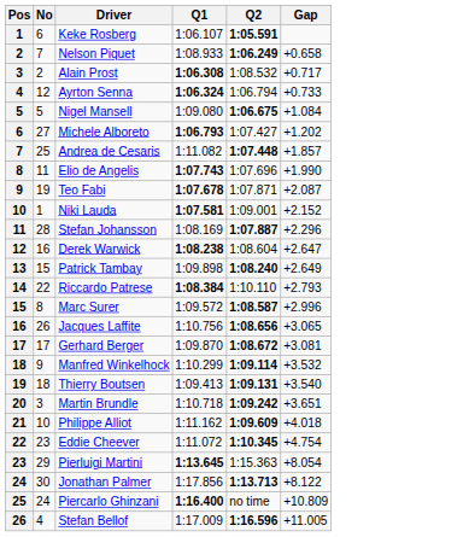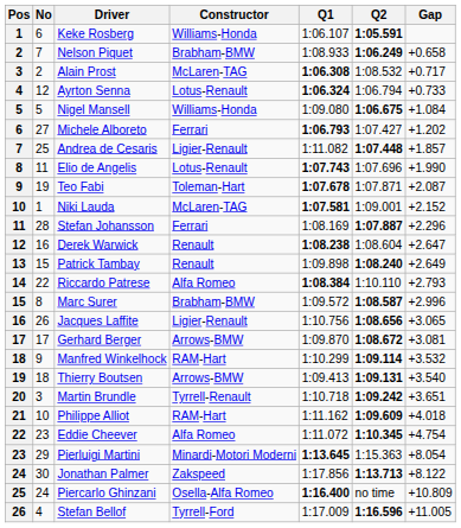 <table class="wikitable sortable" style="font-size: 95%;">
 <tr>
 <th>Pos</th>
 <th>No</th>
 <th>Driver</th>
+<th>Constructor</th>
 <th>Q1</th>
 <th>Q2</th>
 <th>Gap</th>
 </tr>
 <tr>
 <th>1</th>
 <td>6</td>
 <td> <a href='#'>Keke Rosberg</a></td>
+<td><a href='#'>Williams</a>-<a href='#'>Honda</a></td>
 <td>1:06.107</td>
 <td><strong>1:05.591</strong></td>
 <td></td>
 </tr>
 <tr>
 <th>2</th>
 <td>7</td>
 <td> <a href='#'>Nelson Piquet</a></td>
+<td><a href='#'>Brabham</a>-<a href='#'>BMW</a></td>
 <td>1:08.933</td>
 <td><strong>1:06.249</strong></td>
 <td>+0.658</td>
 </tr>
 <tr>
 <th>3</th>
 <td>2</td>
 <td> <a href='#'>Alain Prost</a></td>
+<td><a href='#'>McLaren</a>-<a href='#'>TAG</a></td>
 <td><strong>1:06.308</strong></td>
 <td>1:08.532</td>
 <td>+0.717</td>
 </tr>
 <tr>
 <th>4</th>
 <td>12</td>
 <td> <a href='#'>Ayrton Senna</a></td>
+<td><a href='#'>Lotus</a>-<a href='#'>Renault</a></td>
 <td><strong>1:06.324</strong></td>
 <td>1:06.794</td>
 <td>+0.733</td>
 </tr>
 <tr>
 <th>5</th>
 <td>5</td>
 <td> <a href='#'>Nigel Mansell</a></td>
+<td><a href='#'>Williams</a>-<a href='#'>Honda</a></td>
 <td>1:09.080</td>
 <td><strong>1:06.675</strong></td>
 <td>+1.084</td>
 </tr>
 <tr>
 <th>6</th>
 <td>27</td>
 <td> <a href='#'>Michele Alboreto</a></td>
+<td><a href='#'>Ferrari</a></td>
 <td><strong>1:06.793</strong></td>
 <td>1:07.427</td>
 <td>+1.202</td>
 </tr>
 <tr>
 <th>7</th>
 <td>25</td>
 <td> <a href='#'>Andrea de Cesaris</a></td>
+<td><a href='#'>Ligier</a>-<a href='#'>Renault</a></td>
 <td>1:11.082</td>
 <td><strong>1:07.448</strong></td>
 <td>+1.857</td>
 </tr>
 <tr>
 <th>8</th>
 <td>11</td>
 <td> <a href='#'>Elio de Angelis</a></td>
+<td><a href='#'>Lotus</a>-<a href='#'>Renault</a></td>
 <td><strong>1:07.743</strong></td>
 <td>1:07.696</td>
 <td>+1.990</td>
 </tr>
 <tr>
 <th>9</th>
 <td>19</td>
 <td> <a href='#'>Teo Fabi</a></td>
+<td><a href='#'>Toleman</a>-<a href='#'>Hart</a></td>
 <td><strong>1:07.678</strong></td>
 <td>1:07.871</td>
 <td>+2.087</td>
 </tr>
 <tr>
 <th>10</th>
 <td>1</td>
 <td> <a href='#'>Niki Lauda</a></td>
+<td><a href='#'>McLaren</a>-<a href='#'>TAG</a></td>
 <td><strong>1:07.581</strong></td>
 <td>1:09.001</td>
 <td>+2.152</td>
 </tr>
 <tr>
 <th>11</th>
 <td>28</td>
 <td> <a href='#'>Stefan Johansson</a></td>
+<td><a href='#'>Ferrari</a></td>
 <td>1:08.169</td>
 <td><strong>1:07.887</strong></td>
 <td>+2.296</td>
 </tr>
 <tr>
 <th>12</th>
 <td>16</td>
 <td> <a href='#'>Derek Warwick</a></td>
+<td><a href='#'>Renault</a></td>
 <td><strong>1:08.238</strong></td>
 <td>1:08.604</td>
 <td>+2.647</td>
 </tr>
 <tr>
 <th>13</th>
 <td>15</td>
 <td> <a href='#'>Patrick Tambay</a></td>
+<td><a href='#'>Renault</a></td>
 <td>1:09.898</td>
 <td><strong>1:08.240</strong></td>
 <td>+2.649</td>
 </tr>
 <tr>
 <th>14</th>
 <td>22</td>
 <td> <a href='#'>Riccardo Patrese</a></td>
+<td><a href='#'>Alfa Romeo</a></td>
 <td><strong>1:08.384</strong></td>
 <td>1:10.110</td>
 <td>+2.793</td>
 </tr>
 <tr>
 <th>15</th>
 <td>8</td>
 <td> <a href='#'>Marc Surer</a></td>
+<td><a href='#'>Brabham</a>-<a href='#'>BMW</a></td>
 <td>1:09.572</td>
 <td><strong>1:08.587</strong></td>
 <td>+2.996</td>
 </tr>
 <tr>
 <th>16</th>
 <td>26</td>
 <td> <a href='#'>Jacques Laffite</a></td>
+<td><a href='#'>Ligier</a>-<a href='#'>Renault</a></td>
 <td>1:10.756</td>
 <td><strong>1:08.656</strong></td>
 <td>+3.065</td>
 </tr>
 <tr>
 <th>17</th>
 <td>17</td>
 <td> <a href='#'>Gerhard Berger</a></td>
+<td><a href='#'>Arrows</a>-<a href='#'>BMW</a></td>
 <td>1:09.870</td>
 <td><strong>1:08.672</strong></td>
 <td>+3.081</td>
 </tr>
 <tr>
 <th>18</th>
 <td>9</td>
 <td> <a href='#'>Manfred Winkelhock</a></td>
+<td><a href='#'>RAM</a>-<a href='#'>Hart</a></td>
 <td>1:10.299</td>
 <td><strong>1:09.114</strong></td>
 <td>+3.532</td>
 </tr>
 <tr>
 <th>19</th>
 <td>18</td>
 <td> <a href='#'>Thierry Boutsen</a></td>
+<td><a href='#'>Arrows</a>-<a href='#'>BMW</a></td>
 <td>1:09.413</td>
 <td><strong>1:09.131</strong></td>
 <td>+3.540</td>
 </tr>
 <tr>
 <th>20</th>
 <td>3</td>
 <td> <a href='#'>Martin Brundle</a></td>
+<td><a href='#'>Tyrrell</a>-<a href='#'>Renault</a></td>
 <td>1:10.718</td>
 <td><strong>1:09.242</strong></td>
 <td>+3.651</td>
 </tr>
 <tr>
 <th>21</th>
 <td>10</td>
 <td> <a href='#'>Philippe Alliot</a></td>
+<td><a href='#'>RAM</a>-<a href='#'>Hart</a></td>
 <td>1:11.162</td>
 <td><strong>1:09.609</strong></td>
 <td>+4.018</td>
 </tr>
 <tr>
 <th>22</th>
 <td>23</td>
 <td> <a href='#'>Eddie Cheever</a></td>
+<td><a href='#'>Alfa Romeo</a></td>
 <td>1:11.072</td>
 <td><strong>1:10.345</strong></td>
 <td>+4.754</td>
 </tr>
 <tr>
 <th>23</th>
 <td>29</td>
 <td> <a href='#'>Pierluigi Martini</a></td>
+<td><a href='#'>Minardi</a>-<a href='#'>Motori Moderni</a></td>
 <td><strong>1:13.645</strong></td>
 <td>1:15.363</td>
 <td>+8.054</td>
 </tr>
 <tr>
 <th>24</th>
 <td>30</td>
 <td> <a href='#'>Jonathan Palmer</a></td>
+<td><a href='#'>Zakspeed</a></td>
 <td>1:17.856</td>
 <td><strong>1:13.713</strong></td>
 <td>+8.122</td>
 </tr>
 <tr>
 <th>25</th>
 <td>24</td>
 <td> <a href='#'>Piercarlo Ghinzani</a></td>
+<td><a href='#'>Osella</a>-<a href='#'>Alfa Romeo</a></td>
 <td><strong>1:16.400</strong></td>
 <td>no time</td>
 <td>+10.809</td>
 </tr>
 <tr>
 <th>26</th>
 <td>4</td>
 <td> <a href='#'>Stefan Bellof</a></td>
+<td><a href='#'>Tyrrell</a>-<a href='#'>Ford</a></td>
 <td>1:17.009</td>
 <td><strong>1:16.596</strong></td>
 <td>+11.005</td>
 </tr>
 </table>
